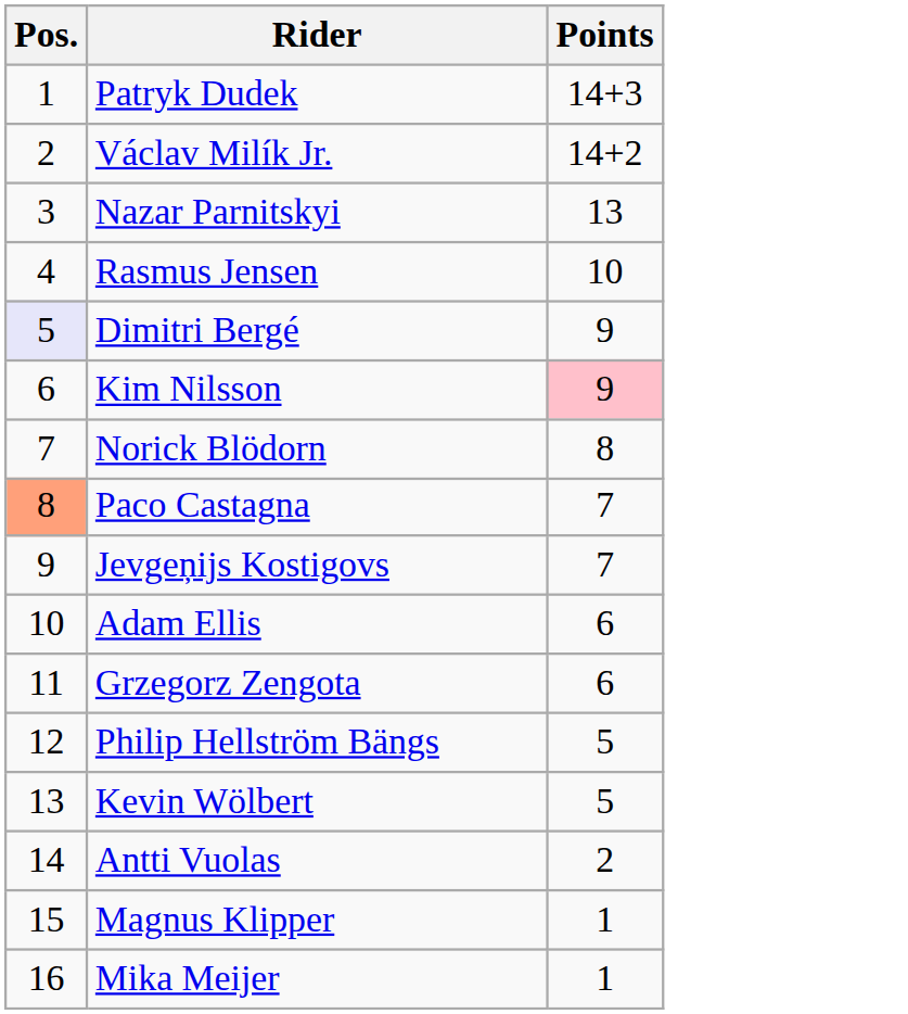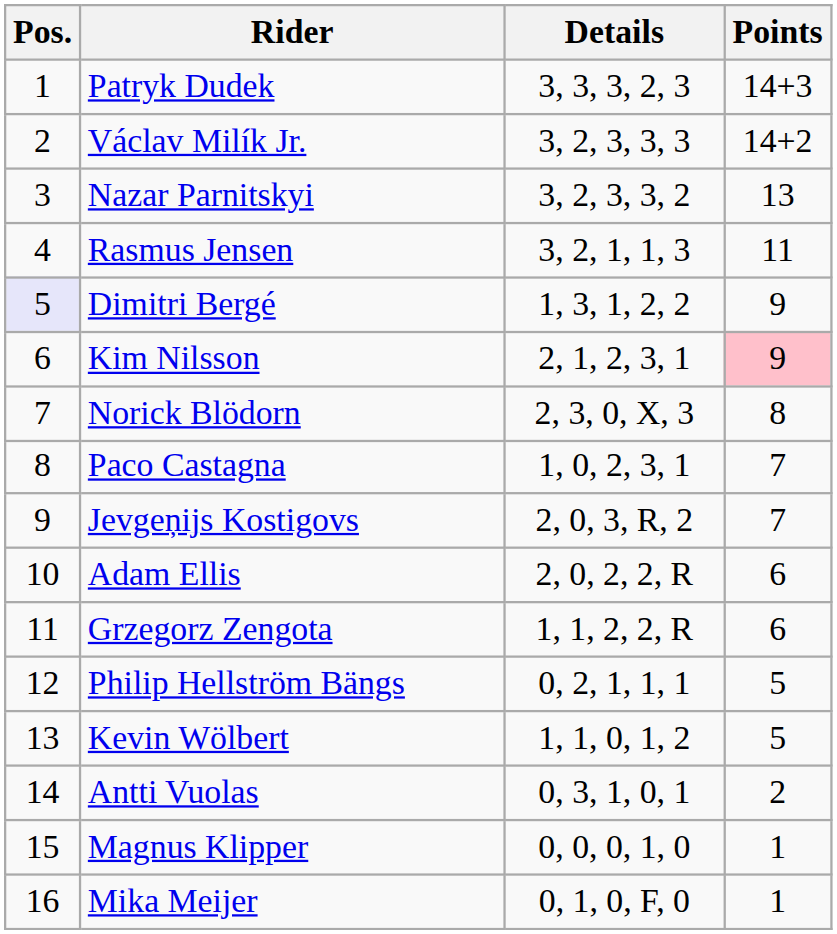 <table class=wikitable style="font-size:93%; text-align:center;">
 <tr>
 <th width=25px>Pos.</th>
 <th width=180px>Rider</th>
+<th width=90px>Details</th>
 <th width=40px>Points</th>
 </tr>
 <tr>
 <td>1</td>
 <td style="text-align:left;"> <a href='#'>Patryk Dudek</a></td>
+<td>3, 3, 3, 2, 3</td>
 <td>14+3</td>
 </tr>
 <tr>
 <td>2</td>
 <td style="text-align:left;"> <a href='#'>Václav Milík Jr.</a></td>
+<td>3, 2, 3, 3, 3</td>
 <td>14+2</td>
 </tr>
 <tr>
 <td>3</td>
 <td style="text-align:left;"> <a href='#'>Nazar Parnitskyi</a></td>
+<td>3, 2, 3, 3, 2</td>
 <td>13</td>
 </tr>
 <tr>
 <td>4</td>
 <td style="text-align:left;"> <a href='#'>Rasmus Jensen</a></td>
-<td>10</td>
+<td>3, 2, 1, 1, 3</td>
+<td>11</td>
 </tr>
 <tr>
 <td style="background: lavender;">5</td>
 <td style="text-align:left;"> <a href='#'>Dimitri Bergé</a></td>
+<td>1, 3, 1, 2, 2</td>
 <td>9</td>
 </tr>
 <tr>
 <td>6</td>
 <td style="text-align:left;"> <a href='#'>Kim Nilsson</a></td>
+<td>2, 1, 2, 3, 1</td>
 <td style="background: pink;">9</td>
 </tr>
 <tr>
 <td>7</td>
 <td style="text-align:left;"> <a href='#'>Norick Blödorn</a></td>
+<td>2, 3, 0, X, 3</td>
 <td>8</td>
 </tr>
 <tr>
-<td style="background: lightsalmon;">8</td>
+<td>8</td>
 <td style="text-align:left;"> <a href='#'>Paco Castagna</a></td>
+<td>1, 0, 2, 3, 1</td>
 <td>7</td>
 </tr>
 <tr>
 <td>9</td>
 <td style="text-align:left;"> <a href='#'>Jevgeņijs Kostigovs</a></td>
+<td>2, 0, 3, R, 2</td>
 <td>7</td>
 </tr>
 <tr>
 <td>10</td>
 <td style="text-align:left;"> <a href='#'>Adam Ellis</a></td>
+<td>2, 0, 2, 2, R</td>
 <td>6</td>
 </tr>
 <tr>
 <td>11</td>
 <td style="text-align:left;"> <a href='#'>Grzegorz Zengota</a></td>
+<td>1, 1, 2, 2, R</td>
 <td>6</td>
 </tr>
 <tr>
 <td>12</td>
 <td style="text-align:left;"> <a href='#'>Philip Hellström Bängs</a></td>
+<td>0, 2, 1, 1, 1</td>
 <td>5</td>
 </tr>
 <tr>
 <td>13</td>
 <td style="text-align:left;"> <a href='#'>Kevin Wölbert</a></td>
+<td>1, 1, 0, 1, 2</td>
 <td>5</td>
 </tr>
 <tr>
 <td>14</td>
 <td style="text-align:left;"> <a href='#'>Antti Vuolas</a></td>
+<td>0, 3, 1, 0, 1</td>
 <td>2</td>
 </tr>
 <tr>
 <td>15</td>
 <td style="text-align:left;"> <a href='#'>Magnus Klipper</a></td>
+<td>0, 0, 0, 1, 0</td>
 <td>1</td>
 </tr>
 <tr>
 <td>16</td>
 <td style="text-align:left;"> <a href='#'>Mika Meijer</a></td>
+<td>0, 1, 0, F, 0</td>
 <td>1</td>
 </tr>
 </table>
